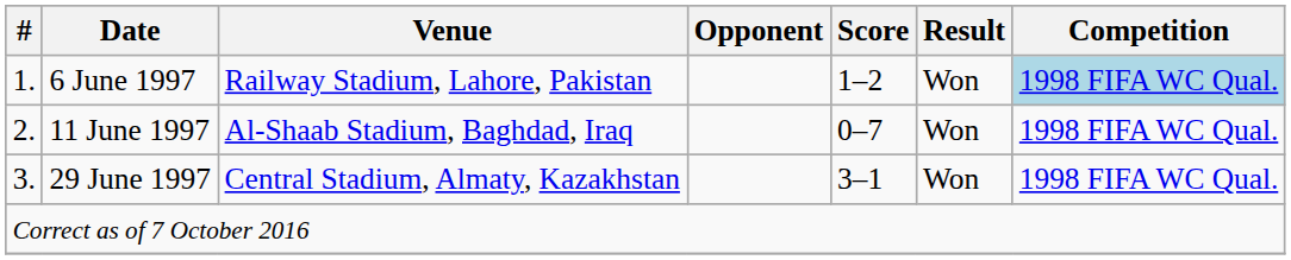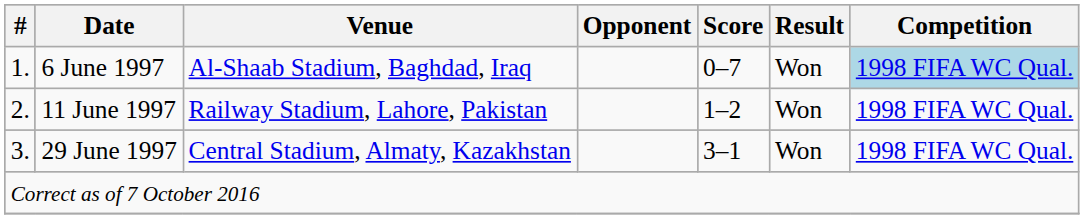 <table class="wikitable" style="font-size:95%;">
 <tr>
 <th>#</th>
 <th>Date</th>
 <th>Venue</th>
 <th>Opponent</th>
 <th>Score</th>
 <th>Result</th>
 <th>Competition</th>
 </tr>
 <tr>
 <td>1.</td>
 <td>6 June 1997</td>
-<td><a href='#'>Railway Stadium</a>, <a href='#'>Lahore</a>, <a href='#'>Pakistan</a></td>
+<td><a href='#'>Al-Shaab Stadium</a>, <a href='#'>Baghdad</a>, <a href='#'>Iraq</a></td>
 <td></td>
-<td>1–2</td>
+<td>0–7</td>
 <td>Won</td>
 <td style="background: lightblue;"><a href='#'>1998 FIFA WC Qual.</a></td>
 </tr>
 <tr>
 <td>2.</td>
 <td>11 June 1997</td>
-<td><a href='#'>Al-Shaab Stadium</a>, <a href='#'>Baghdad</a>, <a href='#'>Iraq</a></td>
+<td><a href='#'>Railway Stadium</a>, <a href='#'>Lahore</a>, <a href='#'>Pakistan</a></td>
 <td></td>
-<td>0–7</td>
+<td>1–2</td>
 <td>Won</td>
 <td><a href='#'>1998 FIFA WC Qual.</a></td>
 </tr>
 <tr>
 <td>3.</td>
 <td>29 June 1997</td>
 <td><a href='#'>Central Stadium</a>, <a href='#'>Almaty</a>, <a href='#'>Kazakhstan</a></td>
 <td></td>
 <td>3–1</td>
 <td>Won</td>
 <td><a href='#'>1998 FIFA WC Qual.</a></td>
 </tr>
 <tr>
 <td colspan="15"><small><em>Correct as of 7 October 2016</em></small></td>
 </tr>
 <tr>
 </tr>
 </table>
